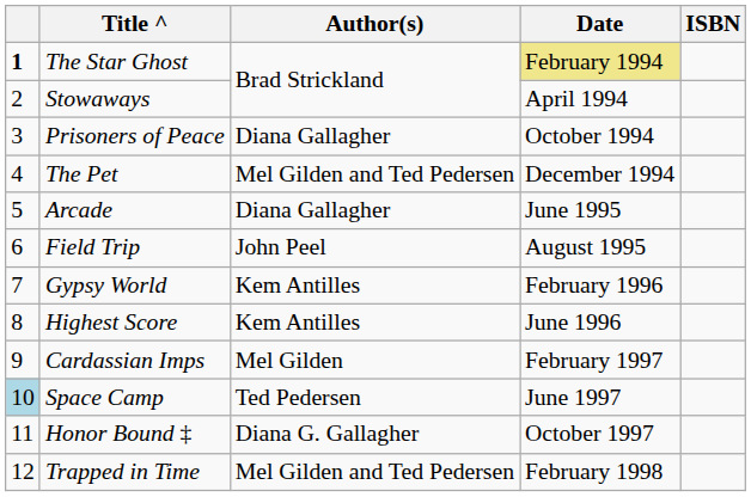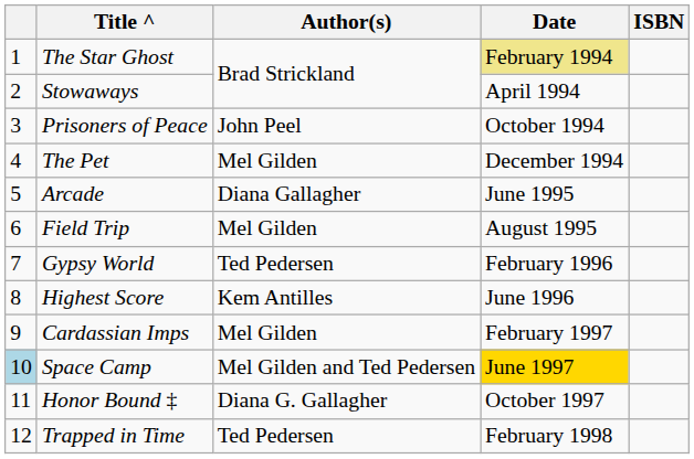 <table class="wikitable">
 <tr>
 <th></th>
 <th>Title ^</th>
 <th>Author(s)</th>
 <th>Date</th>
 <th>ISBN</th>
 </tr>
 <tr>
-<td><strong>1</strong></td>
+<td>1</td>
 <td><em>The Star Ghost</em></td>
 <td rowspan="2">Brad Strickland</td>
 <td style="background: khaki;">February 1994</td>
 <td></td>
 </tr>
 <tr>
 <td>2</td>
 <td><em>Stowaways</em></td>
 <td>April 1994</td>
 <td></td>
 </tr>
 <tr>
 <td>3</td>
 <td><em>Prisoners of Peace</em></td>
-<td>Diana Gallagher</td>
+<td>John Peel</td>
 <td>October 1994</td>
 <td></td>
 </tr>
 <tr>
 <td>4</td>
 <td><em>The Pet</em></td>
-<td>Mel Gilden and Ted Pedersen</td>
+<td>Mel Gilden</td>
 <td>December 1994</td>
 <td></td>
 </tr>
 <tr>
 <td>5</td>
 <td><em>Arcade</em></td>
 <td>Diana Gallagher</td>
 <td>June 1995</td>
 <td></td>
 </tr>
 <tr>
 <td>6</td>
 <td><em>Field Trip</em></td>
-<td>John Peel</td>
+<td>Mel Gilden</td>
 <td>August 1995</td>
 <td></td>
 </tr>
 <tr>
 <td>7</td>
 <td><em>Gypsy World</em></td>
-<td>Kem Antilles</td>
+<td>Ted Pedersen</td>
 <td>February 1996</td>
 <td></td>
 </tr>
 <tr>
 <td>8</td>
 <td><em>Highest Score</em></td>
 <td>Kem Antilles</td>
 <td>June 1996</td>
 <td></td>
 </tr>
 <tr>
 <td>9</td>
 <td><em>Cardassian Imps</em></td>
 <td>Mel Gilden</td>
 <td>February 1997</td>
 <td></td>
 </tr>
 <tr>
 <td style="background: lightblue;">10</td>
 <td><em>Space Camp</em></td>
-<td>Ted Pedersen</td>
-<td>June 1997</td>
+<td>Mel Gilden and Ted Pedersen</td>
+<td style="background: gold;">June 1997</td>
 <td></td>
 </tr>
 <tr>
 <td>11</td>
 <td><em>Honor Bound</em> ‡</td>
 <td>Diana G. Gallagher</td>
 <td>October 1997</td>
 <td></td>
 </tr>
 <tr>
 <td>12</td>
 <td><em>Trapped in Time</em></td>
-<td>Mel Gilden and Ted Pedersen</td>
+<td>Ted Pedersen</td>
 <td>February 1998</td>
 <td></td>
 </tr>
 </table>
